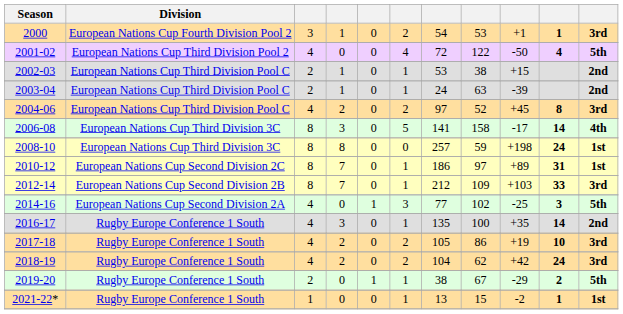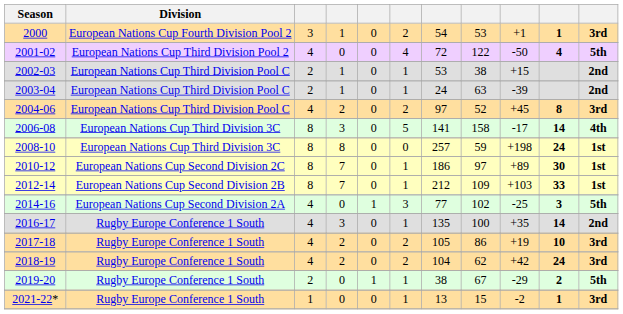 <table class="wikitable" style="text-align: center">
 <tr>
 <th width=75>Season</th>
 <th>Division</th>
 <th width=35></th>
 <th width=35></th>
 <th width=35></th>
 <th width=35></th>
 <th width=45></th>
 <th width=45></th>
 <th width=45></th>
 <th width=45></th>
 <th width=45></th>
 </tr>
 <tr style="background:#ffdf9f;">
 <td><a href='#'>2000</a></td>
 <td><a href='#'>European Nations Cup Fourth Division Pool 2</a></td>
 <td>3</td>
 <td>1</td>
 <td>0</td>
 <td>2</td>
 <td>54</td>
 <td>53</td>
 <td>+1</td>
 <td><strong>1</strong></td>
 <td><strong>3rd</strong></td>
 </tr>
 <tr>
 </tr>
 <tr style="background:#efcfff;">
 <td><a href='#'>2001-02</a></td>
 <td><a href='#'>European Nations Cup Third Division Pool 2</a></td>
 <td>4</td>
 <td>0</td>
 <td>0</td>
 <td>4</td>
 <td>72</td>
 <td>122</td>
 <td>-50</td>
 <td><strong>4</strong></td>
 <td><strong>5th</strong></td>
 </tr>
 <tr>
 </tr>
 <tr style="background:#dfdfdf;">
 <td><a href='#'>2002-03</a></td>
 <td><a href='#'>European Nations Cup Third Division Pool C</a></td>
 <td>2</td>
 <td>1</td>
 <td>0</td>
 <td>1</td>
 <td>53</td>
 <td>38</td>
 <td>+15</td>
 <td></td>
 <td><strong>2nd</strong></td>
 </tr>
 <tr>
 </tr>
 <tr style="background:#dfdfdf;">
 <td><a href='#'>2003-04</a></td>
 <td><a href='#'>European Nations Cup Third Division Pool C</a></td>
 <td>2</td>
 <td>1</td>
 <td>0</td>
 <td>1</td>
 <td>24</td>
 <td>63</td>
 <td>-39</td>
 <td></td>
 <td><strong>2nd</strong></td>
 </tr>
 <tr>
 </tr>
 <tr style="background:#ffdf9f;">
 <td><a href='#'>2004-06</a></td>
 <td><a href='#'>European Nations Cup Third Division Pool C</a></td>
 <td>4</td>
 <td>2</td>
 <td>0</td>
 <td>2</td>
 <td>97</td>
 <td>52</td>
 <td>+45</td>
 <td><strong>8</strong></td>
 <td><strong>3rd</strong></td>
 </tr>
 <tr>
 </tr>
 <tr style="background:#dfffdf;">
 <td><a href='#'>2006-08</a></td>
 <td><a href='#'>European Nations Cup Third Division 3C</a></td>
 <td>8</td>
 <td>3</td>
 <td>0</td>
 <td>5</td>
 <td>141</td>
 <td>158</td>
 <td>-17</td>
 <td><strong>14</strong></td>
 <td><strong>4th</strong></td>
 </tr>
 <tr>
 </tr>
 <tr style="background:#ffffbf;">
 <td><a href='#'>2008-10</a></td>
 <td><a href='#'>European Nations Cup Third Division 3C</a></td>
 <td>8</td>
 <td>8</td>
 <td>0</td>
 <td>0</td>
 <td>257</td>
 <td>59</td>
 <td>+198</td>
 <td><strong>24</strong></td>
 <td><strong>1st</strong></td>
 </tr>
 <tr>
 </tr>
 <tr style="background:#ffffbf;">
 <td><a href='#'>2010-12</a></td>
 <td><a href='#'>European Nations Cup Second Division 2C</a></td>
 <td>8</td>
 <td>7</td>
 <td>0</td>
 <td>1</td>
 <td>186</td>
 <td>97</td>
 <td>+89</td>
-<td><strong>31</strong></td>
+<td><strong>30</strong></td>
 <td><strong>1st</strong></td>
 </tr>
 <tr>
 </tr>
 <tr style="background:#ffffbf;">
 <td><a href='#'>2012-14</a></td>
 <td><a href='#'>European Nations Cup Second Division 2B</a></td>
 <td>8</td>
 <td>7</td>
 <td>0</td>
 <td>1</td>
 <td>212</td>
 <td>109</td>
 <td>+103</td>
 <td><strong>33</strong></td>
-<td><strong>3rd</strong></td>
+<td><strong>1st</strong></td>
 </tr>
 <tr>
 </tr>
 <tr style="background:#dfffdf;">
 <td><a href='#'>2014-16</a></td>
 <td><a href='#'>European Nations Cup Second Division 2A</a></td>
 <td>4</td>
 <td>0</td>
 <td>1</td>
 <td>3</td>
 <td>77</td>
 <td>102</td>
 <td>-25</td>
 <td><strong>3</strong></td>
 <td><strong>5th</strong></td>
 </tr>
 <tr>
 </tr>
 <tr style="background:#dfdfdf;">
 <td><a href='#'>2016-17</a></td>
 <td><a href='#'>Rugby Europe Conference 1 South</a></td>
 <td>4</td>
 <td>3</td>
 <td>0</td>
 <td>1</td>
 <td>135</td>
 <td>100</td>
 <td>+35</td>
 <td><strong>14</strong></td>
 <td><strong>2nd</strong></td>
 </tr>
 <tr>
 </tr>
 <tr style="background:#ffdf9f;">
 <td><a href='#'>2017-18</a></td>
 <td><a href='#'>Rugby Europe Conference 1 South</a></td>
 <td>4</td>
 <td>2</td>
 <td>0</td>
 <td>2</td>
 <td>105</td>
 <td>86</td>
 <td>+19</td>
 <td><strong>10</strong></td>
 <td><strong>3rd</strong></td>
 </tr>
 <tr>
 </tr>
 <tr style="background:#ffdf9f;">
 <td><a href='#'>2018-19</a></td>
 <td><a href='#'>Rugby Europe Conference 1 South</a></td>
 <td>4</td>
 <td>2</td>
 <td>0</td>
 <td>2</td>
 <td>104</td>
 <td>62</td>
 <td>+42</td>
 <td><strong>24</strong></td>
 <td><strong>3rd</strong></td>
 </tr>
 <tr>
 </tr>
 <tr style="background:#dfffdf;">
 <td><a href='#'>2019-20</a></td>
 <td><a href='#'>Rugby Europe Conference 1 South</a></td>
 <td>2</td>
 <td>0</td>
 <td>1</td>
 <td>1</td>
 <td>38</td>
 <td>67</td>
 <td>-29</td>
 <td><strong>2</strong></td>
 <td><strong>5th</strong></td>
 </tr>
 <tr>
 </tr>
 <tr style="background:#ffdf9f;">
 <td><a href='#'>2021-22</a>*</td>
 <td><a href='#'>Rugby Europe Conference 1 South</a></td>
 <td>1</td>
 <td>0</td>
 <td>0</td>
 <td>1</td>
 <td>13</td>
 <td>15</td>
 <td>-2</td>
 <td><strong>1</strong></td>
-<td><strong>1st</strong></td>
+<td><strong>3rd</strong></td>
 </tr>
 <tr>
 </tr>
 </table>
